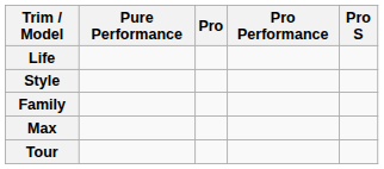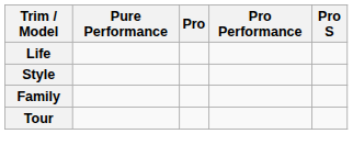 <table class="wikitable floatright" style="font-size:90%;text-align:center;width:25em;">
 <tr>
 <th>Trim / Model</th>
 <th>Pure Performance</th>
 <th>Pro</th>
 <th>Pro Performance</th>
 <th>Pro S</th>
 </tr>
 <tr>
 <th>Life</th>
 <td></td>
 <td></td>
 <td></td>
 <td></td>
 </tr>
 <tr>
 <th>Style</th>
 <td></td>
 <td></td>
 <td></td>
 <td></td>
 </tr>
 <tr>
 <th>Family</th>
 <td></td>
 <td></td>
 <td></td>
 <td></td>
 </tr>
 <tr>
-<th>Max</th>
-<td></td>
-<td></td>
-<td></td>
-<td></td>
-</tr>
-<tr>
 <th>Tour</th>
 <td></td>
 <td></td>
 <td></td>
 <td></td>
 </tr>
 </table>
